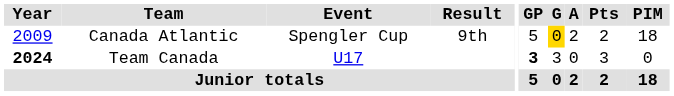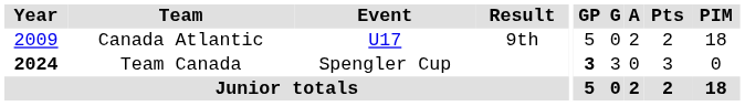 <table border="0" cellpadding="1" cellspacing="0" ID="Table3" style="text-align:center; width:40em">
 <tr bgcolor="#e0e0e0">
 <th>Year</th>
 <th>Team</th>
 <th>Event</th>
 <th>Result</th>
 <th rowspan="100" bgcolor="#ffffff"></th>
 <th>GP</th>
 <th>G</th>
 <th>A</th>
 <th>Pts</th>
 <th>PIM</th>
 </tr>
 <tr>
 <td><a href='#'>2009</a></td>
 <td>Canada Atlantic</td>
-<td>Spengler Cup</td>
+<td><a href='#'>U17</a></td>
 <td>9th</td>
 <td>5</td>
-<td style="background: gold;">0</td>
+<td>0</td>
 <td>2</td>
 <td>2</td>
 <td>18</td>
 </tr>
 <tr>
 <td><strong>2024</strong></td>
 <td>Team Canada</td>
-<td><a href='#'>U17</a></td>
+<td>Spengler Cup</td>
 <td></td>
 <th>3</th>
 <td>3</td>
 <td>0</td>
 <td>3</td>
 <td>0</td>
 </tr>
 <tr bgcolor="#e0e0e0">
 <th colspan="4">Junior totals</th>
 <th>5</th>
 <th>0</th>
 <th>2</th>
 <th>2</th>
 <th>18</th>
 </tr>
 </table>
